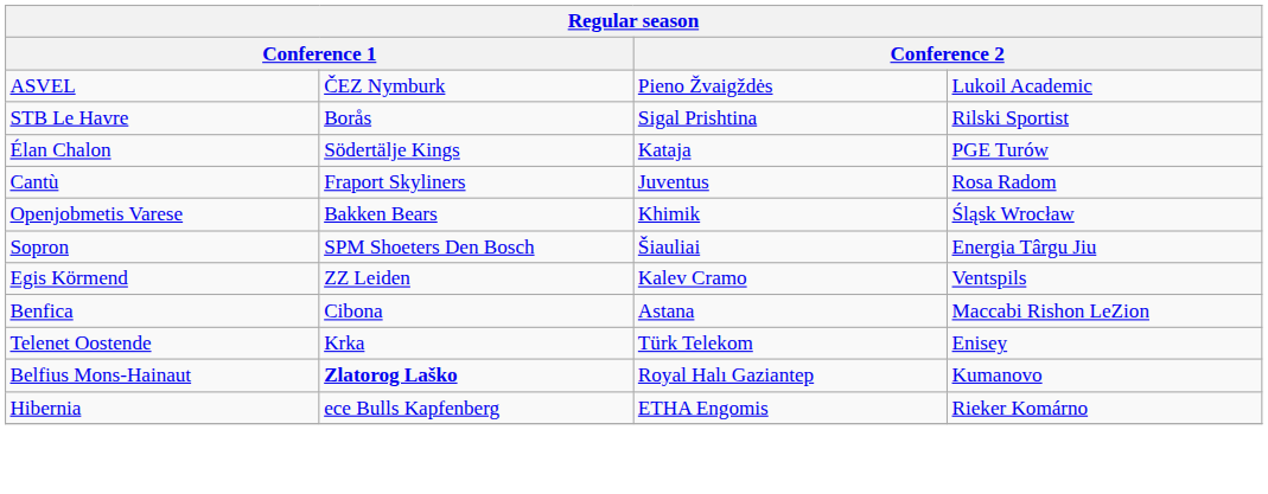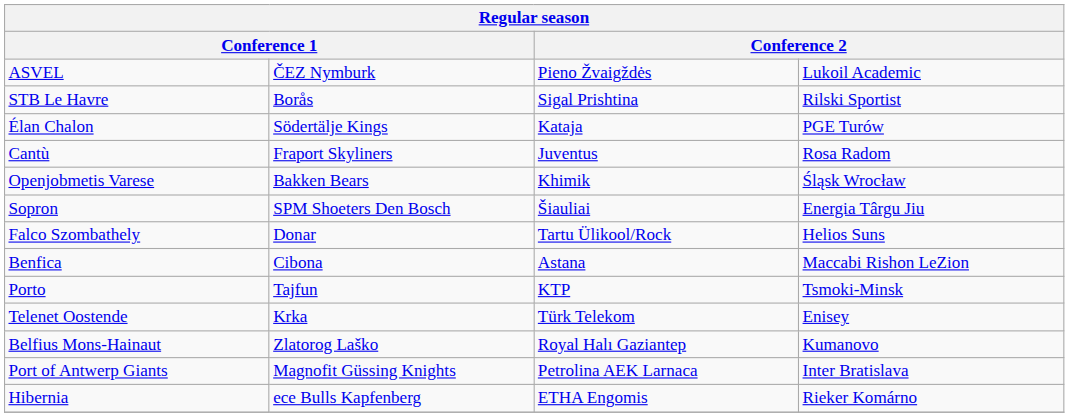 <table class="wikitable">
 <tr>
 <th colspan=4><a href='#'>Regular season</a></th>
 </tr>
 <tr>
 <th colspan=2><a href='#'>Conference 1</a></th>
 <th colspan=2><a href='#'>Conference 2</a></th>
 </tr>
 <tr>
 <td width=240> <a href='#'>ASVEL</a> </td>
 <td width=240> <a href='#'>ČEZ Nymburk</a> </td>
 <td width=240> <a href='#'>Pieno Žvaigždės</a> </td>
 <td width=240> <a href='#'>Lukoil Academic</a> </td>
 </tr>
 <tr>
 <td width=240> <a href='#'>STB Le Havre</a> </td>
 <td width=240> <a href='#'>Borås</a> </td>
 <td width=240> <a href='#'>Sigal Prishtina</a> </td>
 <td width=240> <a href='#'>Rilski Sportist</a> </td>
 </tr>
 <tr>
 <td width=240> <a href='#'>Élan Chalon</a> </td>
 <td width=240> <a href='#'>Södertälje Kings</a> </td>
 <td width=240> <a href='#'>Kataja</a> </td>
 <td width=240> <a href='#'>PGE Turów</a> </td>
 </tr>
 <tr>
 <td width=240> <a href='#'>Cantù</a> </td>
 <td width=240> <a href='#'>Fraport Skyliners</a> </td>
 <td width=240> <a href='#'>Juventus</a> </td>
 <td width=240> <a href='#'>Rosa Radom</a> </td>
 </tr>
 <tr>
 <td width=240> <a href='#'>Openjobmetis Varese</a> </td>
 <td width=240> <a href='#'>Bakken Bears</a> </td>
 <td width=240> <a href='#'>Khimik</a> </td>
 <td width=240> <a href='#'>Śląsk Wrocław</a> </td>
 </tr>
 <tr>
 <td width=240> <a href='#'>Sopron</a> </td>
 <td width=240> <a href='#'>SPM Shoeters Den Bosch</a> </td>
 <td width=240> <a href='#'>Šiauliai</a> </td>
 <td width=240> <a href='#'>Energia Târgu Jiu</a> </td>
 </tr>
 <tr>
-<td width=240> <a href='#'>Egis Körmend</a> </td>
-<td width=240> <a href='#'>ZZ Leiden</a> </td>
-<td width=240> <a href='#'>Kalev Cramo</a> </td>
-<td width=240> <a href='#'>Ventspils</a> </td>
+<td width=240> <a href='#'>Falco Szombathely</a> </td>
+<td width=240> <a href='#'>Donar</a> </td>
+<td width=240> <a href='#'>Tartu Ülikool/Rock</a> </td>
+<td width=240> <a href='#'>Helios Suns</a>  </td>
 </tr>
 <tr>
 <td width=240> <a href='#'>Benfica</a> </td>
 <td width=240> <a href='#'>Cibona</a> </td>
 <td width=240> <a href='#'>Astana</a> </td>
 <td width=240> <a href='#'>Maccabi Rishon LeZion</a> </td>
+</tr>
+<tr>
+<td width=240> <a href='#'>Porto</a>  </td>
+<td width=240> <a href='#'>Tajfun</a> </td>
+<td width=240> <a href='#'>KTP</a> </td>
+<td width=240> <a href='#'>Tsmoki-Minsk</a> </td>
 </tr>
 <tr>
 <td width=240> <a href='#'>Telenet Oostende</a> </td>
 <td width=240> <a href='#'>Krka</a> </td>
 <td width=240> <a href='#'>Türk Telekom</a> </td>
 <td width=240> <a href='#'>Enisey</a> </td>
 </tr>
 <tr>
 <td width=240> <a href='#'>Belfius Mons-Hainaut</a> </td>
-<td width=240><strong> <a href='#'>Zlatorog Laško</a> </strong></td>
+<td width=240> <a href='#'>Zlatorog Laško</a> </td>
 <td width=240> <a href='#'>Royal Halı Gaziantep</a> </td>
 <td width=240> <a href='#'>Kumanovo</a> </td>
+</tr>
+<tr>
+<td width=240> <a href='#'>Port of Antwerp Giants</a> </td>
+<td width=240> <a href='#'>Magnofit Güssing Knights</a> </td>
+<td width=240> <a href='#'>Petrolina AEK Larnaca</a> </td>
+<td width=240> <a href='#'>Inter Bratislava</a> </td>
 </tr>
 <tr>
 <td width=240> <a href='#'>Hibernia</a> </td>
 <td width=240> <a href='#'>ece Bulls Kapfenberg</a> </td>
 <td width=240> <a href='#'>ETHA Engomis</a> </td>
 <td width=240> <a href='#'>Rieker Komárno</a> </td>
 </tr>
 <tr>
 </tr>
 </table>
